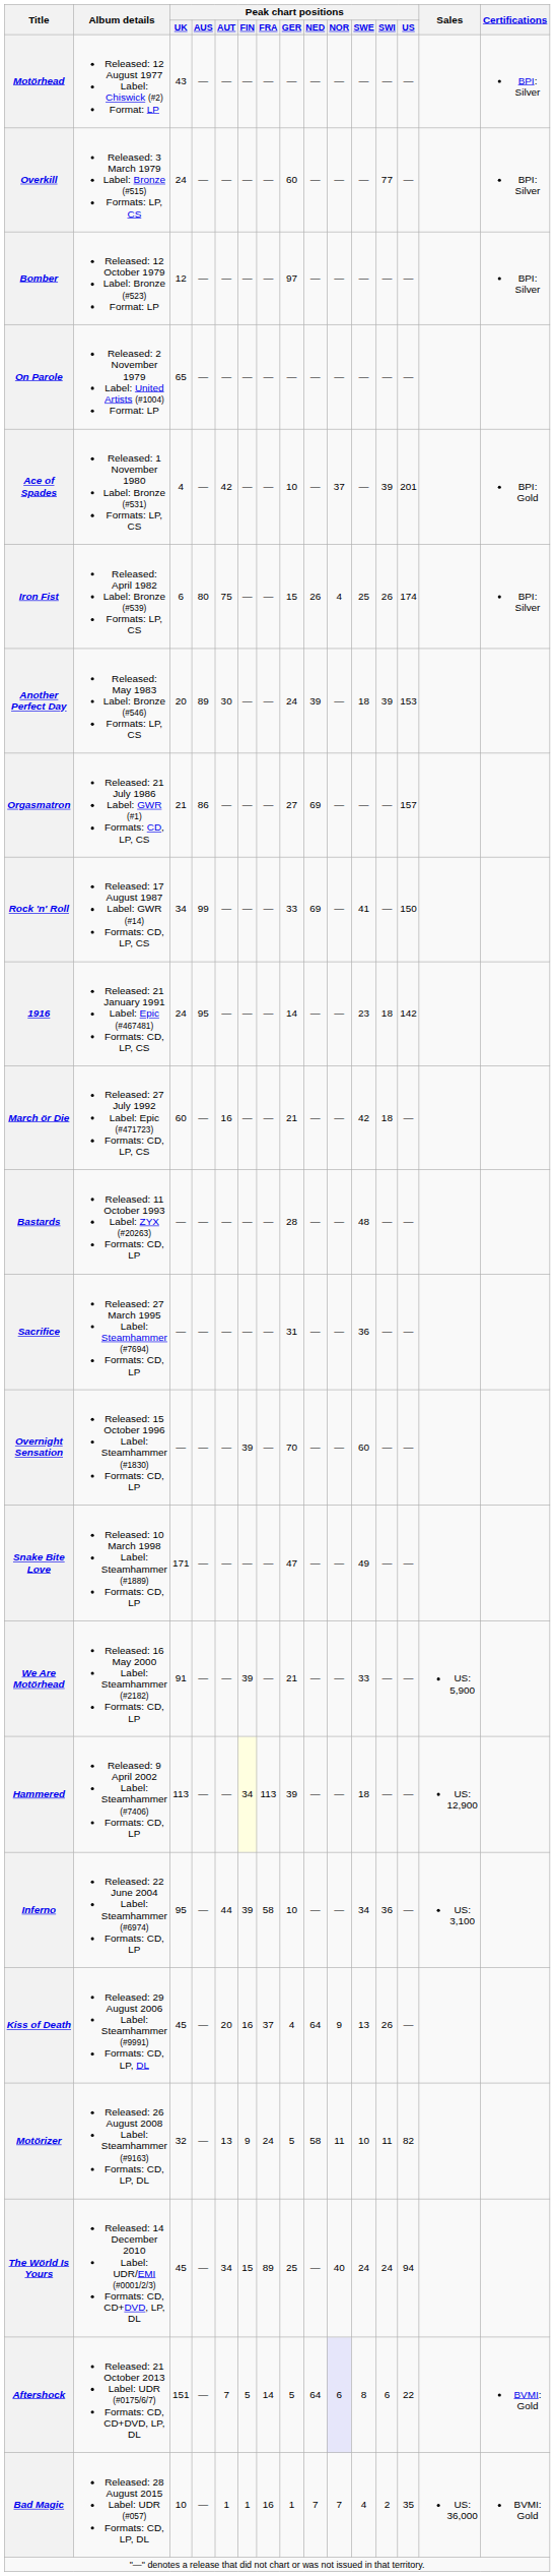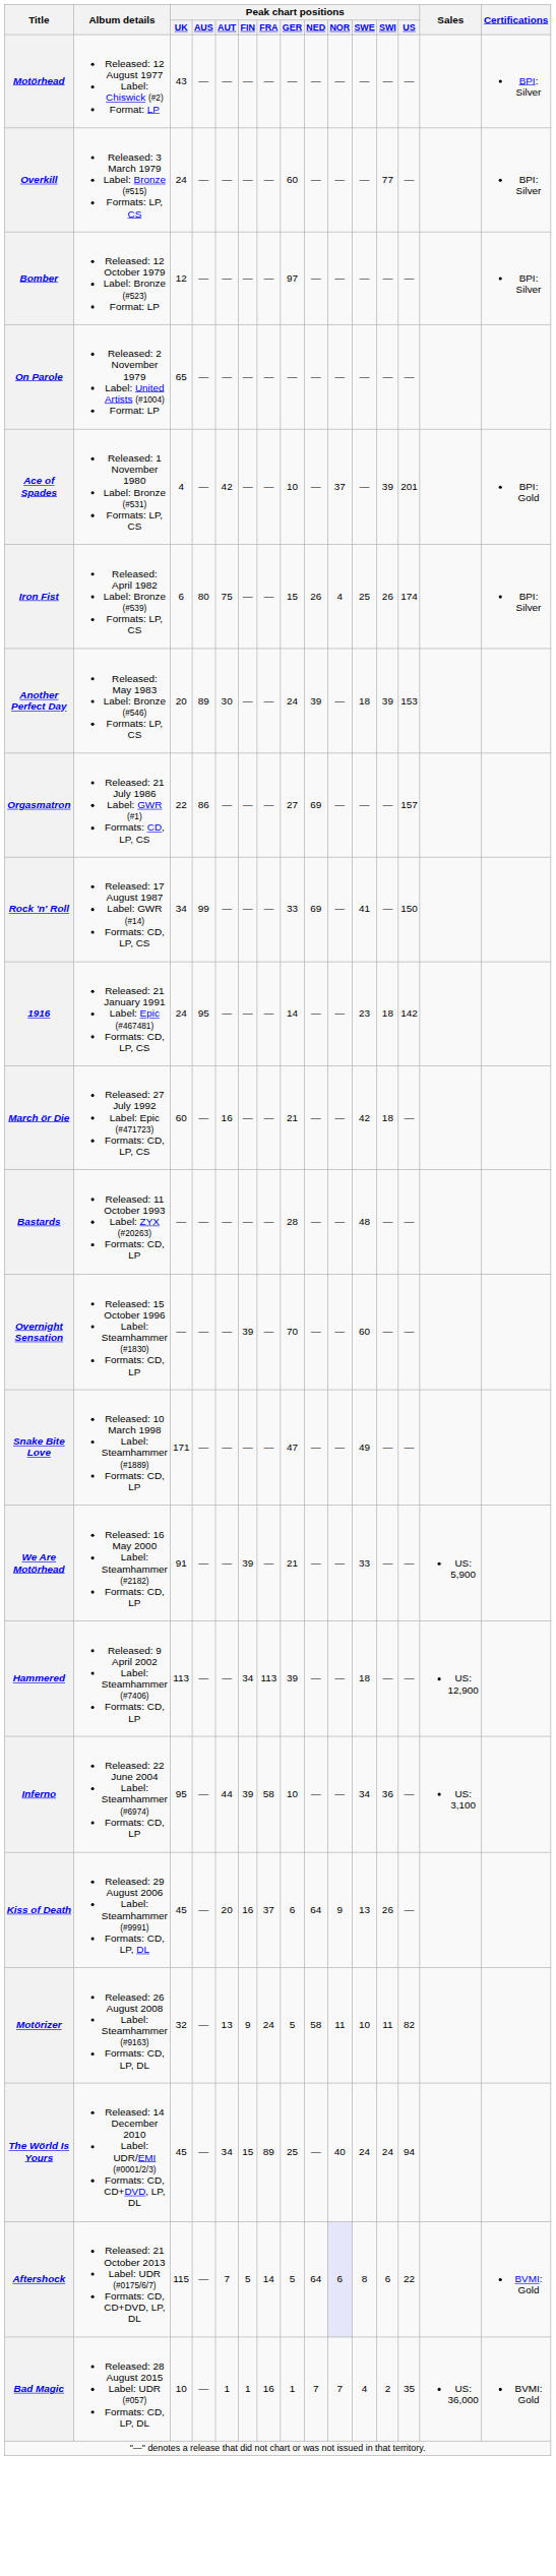 <table class="wikitable plainrowheaders" style="text-align:center;">
 <tr>
 <th scope="col" rowspan="2" style="width:16em;">Title</th>
 <th scope="col" rowspan="2" style="width:16em;">Album details</th>
 <th scope="col" colspan="11">Peak chart positions</th>
 <th scope="col" rowspan="2" style="width:10em;">Sales</th>
 <th scope="col" rowspan="2" style="width:10em;"><a href='#'>Certifications</a></th>
 </tr>
 <tr>
 <th scope="col" style="width:2.5em;font-size:90%;"><a href='#'>UK</a><br></th>
 <th scope="col" style="width:2.5em;font-size:90%;"><a href='#'>AUS</a><br></th>
 <th scope="col" style="width:2.5em;font-size:90%;"><a href='#'>AUT</a><br></th>
 <th scope="col" style="width:2.5em;font-size:90%;"><a href='#'>FIN</a><br></th>
 <th scope="col" style="width:2.5em;font-size:90%;"><a href='#'>FRA</a><br></th>
 <th scope="col" style="width:2.5em;font-size:90%;"><a href='#'>GER</a><br></th>
 <th scope="col" style="width:2.5em;font-size:90%;"><a href='#'>NED</a><br></th>
 <th scope="col" style="width:2.5em;font-size:90%;"><a href='#'>NOR</a><br></th>
 <th scope="col" style="width:2.5em;font-size:90%;"><a href='#'>SWE</a><br></th>
 <th scope="col" style="width:2.5em;font-size:90%;"><a href='#'>SWI</a><br></th>
 <th scope="col" style="width:2.5em;font-size:90%;"><a href='#'>US</a><br></th>
 </tr>
 <tr>
 <th scope="row"><em><a href='#'>Motörhead</a></em></th>
 <td><br><ul><li>Released: 12 August 1977</li><li>Label: <a href='#'>Chiswick</a> <small>(#2)</small></li><li>Format: <a href='#'>LP</a></li></ul></td>
 <td>43</td>
 <td>—</td>
 <td>—</td>
 <td>—</td>
 <td>—</td>
 <td>—</td>
 <td>—</td>
 <td>—</td>
 <td>—</td>
 <td>—</td>
 <td>—</td>
 <td></td>
 <td><br><ul><li><a href='#'>BPI</a>: Silver</li></ul></td>
 </tr>
 <tr>
 <th scope="row"><em><a href='#'>Overkill</a></em></th>
 <td><br><ul><li>Released: 3 March 1979</li><li>Label: <a href='#'>Bronze</a> <small>(#515)</small></li><li>Formats: LP, <a href='#'>CS</a></li></ul></td>
 <td>24</td>
 <td>—</td>
 <td>—</td>
 <td>—</td>
 <td>—</td>
 <td>60</td>
 <td>—</td>
 <td>—</td>
 <td>—</td>
 <td>77</td>
 <td>—</td>
 <td></td>
 <td><br><ul><li>BPI: Silver</li></ul></td>
 </tr>
 <tr>
 <th scope="row"><em><a href='#'>Bomber</a></em></th>
 <td><br><ul><li>Released: 12 October 1979</li><li>Label: Bronze <small>(#523)</small></li><li>Format: LP</li></ul></td>
 <td>12</td>
 <td>—</td>
 <td>—</td>
 <td>—</td>
 <td>—</td>
 <td>97</td>
 <td>—</td>
 <td>—</td>
 <td>—</td>
 <td>—</td>
 <td>—</td>
 <td></td>
 <td><br><ul><li>BPI: Silver</li></ul></td>
 </tr>
 <tr>
 <th scope="row"><em><a href='#'>On Parole</a></em>  </th>
 <td><br><ul><li>Released: 2 November 1979</li><li>Label: <a href='#'>United Artists</a> <small>(#1004)</small></li><li>Format: LP</li></ul></td>
 <td>65</td>
 <td>—</td>
 <td>—</td>
 <td>—</td>
 <td>—</td>
 <td>—</td>
 <td>—</td>
 <td>—</td>
 <td>—</td>
 <td>—</td>
 <td>—</td>
 <td></td>
 <td></td>
 </tr>
 <tr>
 <th scope="row"><em><a href='#'>Ace of Spades</a></em></th>
 <td><br><ul><li>Released: 1 November 1980</li><li>Label: Bronze <small>(#531)</small></li><li>Formats: LP, CS</li></ul></td>
 <td>4</td>
 <td>—</td>
 <td>42</td>
 <td>—</td>
 <td>—</td>
 <td>10</td>
 <td>—</td>
 <td>37</td>
 <td>—</td>
 <td>39</td>
 <td>201</td>
 <td></td>
 <td><br><ul><li>BPI: Gold</li></ul></td>
 </tr>
 <tr>
 <th scope="row"><em><a href='#'>Iron Fist</a></em></th>
 <td><br><ul><li>Released: April 1982</li><li>Label: Bronze <small>(#539)</small></li><li>Formats: LP, CS</li></ul></td>
 <td>6</td>
 <td>80</td>
 <td>75</td>
 <td>—</td>
 <td>—</td>
 <td>15</td>
 <td>26</td>
 <td>4</td>
 <td>25</td>
 <td>26</td>
 <td>174</td>
 <td></td>
 <td><br><ul><li>BPI: Silver</li></ul></td>
 </tr>
 <tr>
 <th scope="row"><em><a href='#'>Another Perfect Day</a></em></th>
 <td><br><ul><li>Released: May 1983</li><li>Label: Bronze <small>(#546)</small></li><li>Formats: LP, CS</li></ul></td>
 <td>20</td>
 <td>89</td>
 <td>30</td>
 <td>—</td>
 <td>—</td>
 <td>24</td>
 <td>39</td>
 <td>—</td>
 <td>18</td>
 <td>39</td>
 <td>153</td>
 <td></td>
 <td></td>
 </tr>
 <tr>
 <th scope="row"><em><a href='#'>Orgasmatron</a></em></th>
 <td><br><ul><li>Released: 21 July 1986</li><li>Label: <a href='#'>GWR</a> <small>(#1)</small></li><li>Formats: <a href='#'>CD</a>, LP, CS</li></ul></td>
-<td>21</td>
+<td>22</td>
 <td>86</td>
 <td>—</td>
 <td>—</td>
 <td>—</td>
 <td>27</td>
 <td>69</td>
 <td>—</td>
 <td>—</td>
 <td>—</td>
 <td>157</td>
 <td></td>
 <td></td>
 </tr>
 <tr>
 <th scope="row"><em><a href='#'>Rock 'n' Roll</a></em></th>
 <td><br><ul><li>Released: 17 August 1987</li><li>Label: GWR <small>(#14)</small></li><li>Formats: CD, LP, CS</li></ul></td>
 <td>34</td>
 <td>99</td>
 <td>—</td>
 <td>—</td>
 <td>—</td>
 <td>33</td>
 <td>69</td>
 <td>—</td>
 <td>41</td>
 <td>—</td>
 <td>150</td>
 <td></td>
 <td></td>
 </tr>
 <tr>
 <th scope="row"><em><a href='#'>1916</a></em></th>
 <td><br><ul><li>Released: 21 January 1991</li><li>Label: <a href='#'>Epic</a> <small>(#467481)</small></li><li>Formats: CD, LP, CS</li></ul></td>
 <td>24</td>
 <td>95</td>
 <td>—</td>
 <td>—</td>
 <td>—</td>
 <td>14</td>
 <td>—</td>
 <td>—</td>
 <td>23</td>
 <td>18</td>
 <td>142</td>
 <td></td>
 <td></td>
 </tr>
 <tr>
 <th scope="row"><em><a href='#'>March ör Die</a></em></th>
 <td><br><ul><li>Released: 27 July 1992</li><li>Label: Epic <small>(#471723)</small></li><li>Formats: CD, LP, CS</li></ul></td>
 <td>60</td>
 <td>—</td>
 <td>16</td>
 <td>—</td>
 <td>—</td>
 <td>21</td>
 <td>—</td>
 <td>—</td>
 <td>42</td>
 <td>18</td>
 <td>—</td>
 <td></td>
 <td></td>
 </tr>
 <tr>
 <th scope="row"><em><a href='#'>Bastards</a></em></th>
 <td><br><ul><li>Released: 11 October 1993</li><li>Label: <a href='#'>ZYX</a> <small>(#20263)</small></li><li>Formats: CD, LP</li></ul></td>
 <td>—</td>
 <td>—</td>
 <td>—</td>
 <td>—</td>
 <td>—</td>
 <td>28</td>
 <td>—</td>
 <td>—</td>
 <td>48</td>
 <td>—</td>
 <td>—</td>
 <td></td>
 <td></td>
 </tr>
 <tr>
-<th scope="row"><em><a href='#'>Sacrifice</a></em></th>
-<td><br><ul><li>Released: 27 March 1995</li><li>Label: <a href='#'>Steamhammer</a> <small>(#7694)</small></li><li>Formats: CD, LP</li></ul></td>
-<td>—</td>
-<td>—</td>
-<td>—</td>
-<td>—</td>
-<td>—</td>
-<td>31</td>
-<td>—</td>
-<td>—</td>
-<td>36</td>
-<td>—</td>
-<td>—</td>
-<td></td>
-<td></td>
-</tr>
-<tr>
 <th scope="row"><em><a href='#'>Overnight Sensation</a></em></th>
 <td><br><ul><li>Released: 15 October 1996</li><li>Label: Steamhammer <small>(#1830)</small></li><li>Formats: CD, LP</li></ul></td>
 <td>—</td>
 <td>—</td>
 <td>—</td>
 <td>39</td>
 <td>—</td>
 <td>70</td>
 <td>—</td>
 <td>—</td>
 <td>60</td>
 <td>—</td>
 <td>—</td>
 <td></td>
 <td></td>
 </tr>
 <tr>
 <th scope="row"><em><a href='#'>Snake Bite Love</a></em></th>
 <td><br><ul><li>Released: 10 March 1998</li><li>Label: Steamhammer <small>(#1889)</small></li><li>Formats: CD, LP</li></ul></td>
 <td>171</td>
 <td>—</td>
 <td>—</td>
 <td>—</td>
 <td>—</td>
 <td>47</td>
 <td>—</td>
 <td>—</td>
 <td>49</td>
 <td>—</td>
 <td>—</td>
 <td></td>
 <td></td>
 </tr>
 <tr>
 <th scope="row"><em><a href='#'>We Are Motörhead</a></em></th>
 <td><br><ul><li>Released: 16 May 2000</li><li>Label: Steamhammer <small>(#2182)</small></li><li>Formats: CD, LP</li></ul></td>
 <td>91</td>
 <td>—</td>
 <td>—</td>
 <td>39</td>
 <td>—</td>
 <td>21</td>
 <td>—</td>
 <td>—</td>
 <td>33</td>
 <td>—</td>
 <td>—</td>
 <td><br><ul><li>US: 5,900</li></ul></td>
 <td></td>
 </tr>
 <tr>
 <th scope="row"><em><a href='#'>Hammered</a></em></th>
 <td><br><ul><li>Released: 9 April 2002</li><li>Label: Steamhammer <small>(#7406)</small></li><li>Formats: CD, LP</li></ul></td>
 <td>113</td>
 <td>—</td>
 <td>—</td>
-<td style="background: lightyellow;">34</td>
+<td>34</td>
 <td>113</td>
 <td>39</td>
 <td>—</td>
 <td>—</td>
 <td>18</td>
 <td>—</td>
 <td>—</td>
 <td><br><ul><li>US: 12,900</li></ul></td>
 <td></td>
 </tr>
 <tr>
 <th scope="row"><em><a href='#'>Inferno</a></em></th>
 <td><br><ul><li>Released: 22 June 2004</li><li>Label: Steamhammer <small>(#6974)</small></li><li>Formats: CD, LP</li></ul></td>
 <td>95</td>
 <td>—</td>
 <td>44</td>
 <td>39</td>
 <td>58</td>
 <td>10</td>
 <td>—</td>
 <td>—</td>
 <td>34</td>
 <td>36</td>
 <td>—</td>
 <td><br><ul><li>US: 3,100</li></ul></td>
 <td></td>
 </tr>
 <tr>
 <th scope="row"><em><a href='#'>Kiss of Death</a></em></th>
 <td><br><ul><li>Released: 29 August 2006</li><li>Label: Steamhammer <small>(#9991)</small></li><li>Formats: CD, LP, <a href='#'>DL</a></li></ul></td>
 <td>45</td>
 <td>—</td>
 <td>20</td>
 <td>16</td>
 <td>37</td>
-<td>4</td>
+<td>6</td>
 <td>64</td>
 <td>9</td>
 <td>13</td>
 <td>26</td>
 <td>—</td>
 <td></td>
 <td></td>
 </tr>
 <tr>
 <th scope="row"><em><a href='#'>Motörizer</a></em></th>
 <td><br><ul><li>Released: 26 August 2008</li><li>Label: Steamhammer <small>(#9163)</small></li><li>Formats: CD, LP, DL</li></ul></td>
 <td>32</td>
 <td>—</td>
 <td>13</td>
 <td>9</td>
 <td>24</td>
 <td>5</td>
 <td>58</td>
 <td>11</td>
 <td>10</td>
 <td>11</td>
 <td>82</td>
 <td></td>
 <td></td>
 </tr>
 <tr>
 <th scope="row"><em><a href='#'>The Wörld Is Yours</a></em></th>
 <td><br><ul><li>Released: 14 December 2010</li><li>Label: UDR/<a href='#'>EMI</a> <small>(#0001/2/3)</small></li><li>Formats: CD, CD+<a href='#'>DVD</a>, LP, DL</li></ul></td>
 <td>45</td>
 <td>—</td>
 <td>34</td>
 <td>15</td>
 <td>89</td>
 <td>25</td>
 <td>—</td>
 <td>40</td>
 <td>24</td>
 <td>24</td>
 <td>94</td>
 <td></td>
 <td></td>
 </tr>
 <tr>
 <th scope="row"><em><a href='#'>Aftershock</a></em></th>
 <td><br><ul><li>Released: 21 October 2013</li><li>Label: UDR <small>(#0175/6/7)</small></li><li>Formats: CD, CD+DVD, LP, DL</li></ul></td>
-<td>151</td>
+<td>115</td>
 <td>—</td>
 <td>7</td>
 <td>5</td>
 <td>14</td>
 <td>5</td>
 <td>64</td>
 <td style="background: lavender;">6</td>
 <td>8</td>
 <td>6</td>
 <td>22</td>
 <td></td>
 <td><br><ul><li><a href='#'>BVMI</a>: Gold</li></ul></td>
 </tr>
 <tr>
 <th scope="row"><em><a href='#'>Bad Magic</a></em></th>
 <td><br><ul><li>Released: 28 August 2015</li><li>Label: UDR <small>(#057)</small></li><li>Formats: CD, LP, DL</li></ul></td>
 <td>10</td>
 <td>—</td>
 <td>1</td>
 <td>1</td>
 <td>16</td>
 <td>1</td>
 <td>7</td>
 <td>7</td>
 <td>4</td>
 <td>2</td>
 <td>35</td>
 <td><br><ul><li>US: 36,000</li></ul></td>
 <td><br><ul><li>BVMI: Gold</li></ul></td>
 </tr>
 <tr>
 <td colspan="15" style="font-size:90%">"—" denotes a release that did not chart or was not issued in that territory.</td>
 </tr>
 </table>
